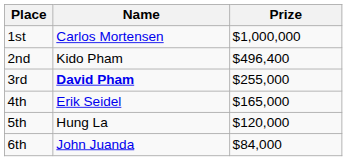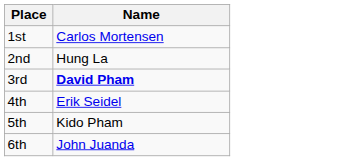 <table class="wikitable">
 <tr>
 <th width="50">Place</th>
 <th width="200">Name</th>
-<th width="125">Prize</th>
 </tr>
 <tr>
 <td>1st</td>
 <td><a href='#'>Carlos Mortensen</a></td>
-<td>$1,000,000</td>
 </tr>
 <tr>
 <td>2nd</td>
-<td>Kido Pham</td>
-<td>$496,400</td>
+<td>Hung La</td>
 </tr>
 <tr>
 <td>3rd</td>
 <td><strong><a href='#'>David Pham</a></strong></td>
-<td>$255,000</td>
 </tr>
 <tr>
 <td>4th</td>
 <td><a href='#'>Erik Seidel</a></td>
-<td>$165,000</td>
 </tr>
 <tr>
 <td>5th</td>
-<td>Hung La</td>
-<td>$120,000</td>
+<td>Kido Pham</td>
 </tr>
 <tr>
 <td>6th</td>
 <td><a href='#'>John Juanda</a></td>
-<td>$84,000</td>
 </tr>
 </table>
